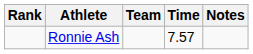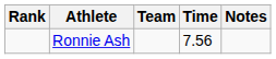 <table class="wikitable sortable">
 <tr>
 <th>Rank</th>
 <th>Athlete</th>
 <th>Team</th>
 <th>Time</th>
 <th>Notes</th>
 </tr>
 <tr>
 <td align=center></td>
 <td><a href='#'>Ronnie Ash</a></td>
 <td></td>
-<td>7.57</td>
+<td>7.56</td>
 <td></td>
 </tr>
 </table>
